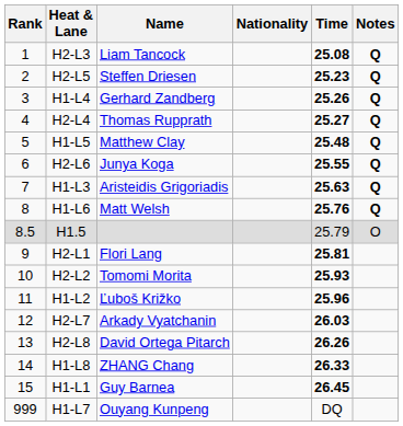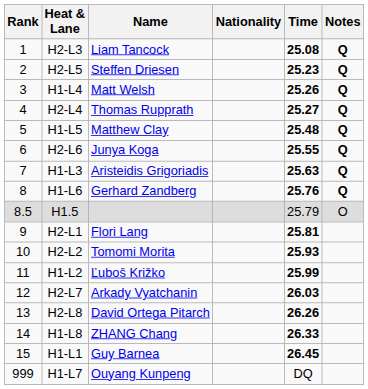 <table class="wikitable sortable" style="text-align:center">
 <tr>
 <th>Rank<br></th>
 <th>Heat &<br> Lane</th>
 <th>Name</th>
 <th>Nationality</th>
 <th>Time</th>
 <th>Notes</th>
 </tr>
 <tr>
 <td>1</td>
 <td>H2-L3</td>
 <td align=left><a href='#'>Liam Tancock</a></td>
 <td align=left></td>
 <td><strong>25.08</strong></td>
 <td><strong>Q</strong></td>
 </tr>
 <tr>
 <td>2</td>
 <td>H2-L5</td>
 <td align=left><a href='#'>Steffen Driesen</a></td>
 <td align=left></td>
 <td><strong>25.23</strong></td>
 <td><strong>Q</strong></td>
 </tr>
 <tr>
 <td>3</td>
 <td>H1-L4</td>
-<td align=left><a href='#'>Gerhard Zandberg</a></td>
+<td align=left><a href='#'>Matt Welsh</a></td>
 <td align=left></td>
 <td><strong>25.26</strong></td>
 <td><strong>Q</strong></td>
 </tr>
 <tr>
 <td>4</td>
 <td>H2-L4</td>
 <td align=left><a href='#'>Thomas Rupprath</a></td>
 <td align=left></td>
 <td><strong>25.27</strong></td>
 <td><strong>Q</strong></td>
 </tr>
 <tr>
 <td>5</td>
 <td>H1-L5</td>
 <td align=left><a href='#'>Matthew Clay</a></td>
 <td align=left></td>
 <td><strong>25.48</strong></td>
 <td><strong>Q</strong></td>
 </tr>
 <tr>
 <td>6</td>
 <td>H2-L6</td>
 <td align=left><a href='#'>Junya Koga</a></td>
 <td align=left></td>
 <td><strong>25.55</strong></td>
 <td><strong>Q</strong></td>
 </tr>
 <tr>
 <td>7</td>
 <td>H1-L3</td>
 <td align=left><a href='#'>Aristeidis Grigoriadis</a></td>
 <td align=left></td>
 <td><strong>25.63</strong></td>
 <td><strong>Q</strong></td>
 </tr>
 <tr>
 <td>8</td>
 <td>H1-L6</td>
-<td align=left><a href='#'>Matt Welsh</a></td>
+<td align=left><a href='#'>Gerhard Zandberg</a></td>
 <td align=left></td>
 <td><strong>25.76</strong></td>
 <td><strong>Q</strong></td>
 </tr>
 <tr style="background:#ddd;">
 <td><span>8.5</span></td>
 <td><span>H1.5</span></td>
 <td></td>
 <td></td>
 <td><span>25.79</span></td>
 <td><span>O</span></td>
 </tr>
 <tr>
 <td>9</td>
 <td>H2-L1</td>
 <td align=left><a href='#'>Flori Lang</a></td>
 <td align=left></td>
 <td><strong>25.81</strong></td>
 <td></td>
 </tr>
 <tr>
 <td>10</td>
 <td>H2-L2</td>
 <td align=left><a href='#'>Tomomi Morita</a></td>
 <td align=left></td>
 <td><strong>25.93</strong></td>
 <td></td>
 </tr>
 <tr>
 <td>11</td>
 <td>H1-L2</td>
 <td align=left><a href='#'>Ľuboš Križko</a></td>
 <td align=left></td>
-<td><strong>25.96</strong></td>
+<td><strong>25.99</strong></td>
 <td></td>
 </tr>
 <tr>
 <td>12</td>
 <td>H2-L7</td>
 <td align=left><a href='#'>Arkady Vyatchanin</a></td>
 <td align=left></td>
 <td><strong>26.03</strong></td>
 <td></td>
 </tr>
 <tr>
 <td>13</td>
 <td>H2-L8</td>
 <td align=left><a href='#'>David Ortega Pitarch</a></td>
 <td align=left></td>
 <td><strong>26.26</strong></td>
 <td></td>
 </tr>
 <tr>
 <td>14</td>
 <td>H1-L8</td>
 <td align=left><a href='#'>ZHANG Chang</a></td>
 <td align=left></td>
 <td><strong>26.33</strong></td>
 <td></td>
 </tr>
 <tr>
 <td>15</td>
 <td>H1-L1</td>
 <td align=left><a href='#'>Guy Barnea</a></td>
 <td align=left></td>
 <td><strong>26.45</strong></td>
 <td></td>
 </tr>
 <tr>
 <td><span>999</span></td>
 <td>H1-L7</td>
 <td align=left><a href='#'>Ouyang Kunpeng</a></td>
 <td align=left></td>
 <td>DQ</td>
 <td></td>
 </tr>
 </table>
